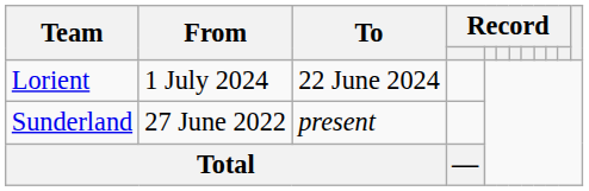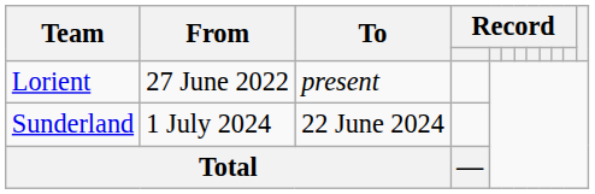 <table class="wikitable" style="text-align: center">
 <tr>
 <th rowspan="2">Team</th>
 <th rowspan="2">From</th>
 <th rowspan="2">To</th>
 <th colspan="8">Record</th>
 <th rowspan=2></th>
 </tr>
 <tr>
 <th></th>
 <th></th>
 <th></th>
 <th></th>
 <th></th>
 <th></th>
 <th></th>
 <th></th>
 </tr>
 <tr>
 <td align=left><a href='#'>Lorient</a></td>
-<td align=left>1 July 2024</td>
-<td align=left>22 June 2024<br></td>
+<td align=left>27 June 2022</td>
+<td align=left><em>present</em><br></td>
 <td></td>
 </tr>
 <tr>
 <td align=left><a href='#'>Sunderland</a></td>
-<td align=left>27 June 2022</td>
-<td align=left><em>present</em><br></td>
+<td align=left>1 July 2024</td>
+<td align=left>22 June 2024<br></td>
 <td></td>
 </tr>
 <tr>
 <th colspan="3">Total<br></th>
 <th>—</th>
 </tr>
 </table>
